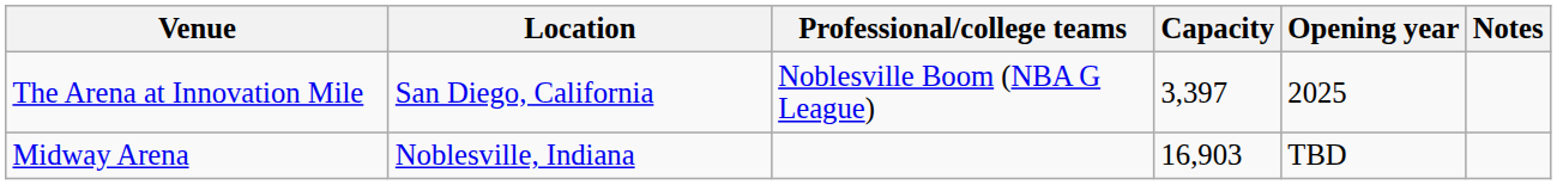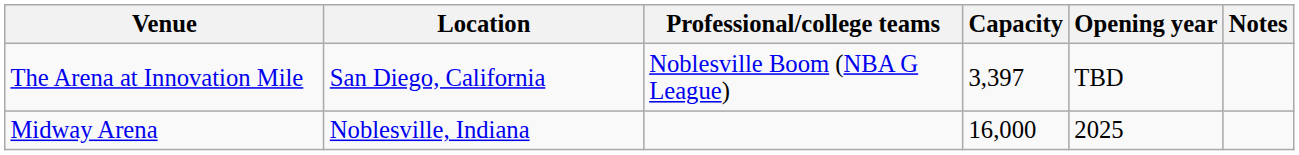 <table class="wikitable sortable">
 <tr>
 <th style="width:200px;">Venue</th>
 <th style="width:200px;">Location</th>
 <th style="width:200px;">Professional/college teams</th>
 <th>Capacity</th>
 <th>Opening year</th>
 <th>Notes</th>
 </tr>
 <tr>
 <td><a href='#'>The Arena at Innovation Mile</a></td>
 <td><a href='#'>San Diego, California</a></td>
 <td><a href='#'>Noblesville Boom</a> (<a href='#'>NBA G League</a>)</td>
 <td>3,397</td>
-<td>2025</td>
+<td>TBD</td>
 <td></td>
 </tr>
 <tr>
 <td><a href='#'>Midway Arena</a></td>
 <td><a href='#'>Noblesville, Indiana</a></td>
 <td></td>
-<td>16,903</td>
-<td>TBD</td>
+<td>16,000</td>
+<td>2025</td>
 <td></td>
 </tr>
 </table>
